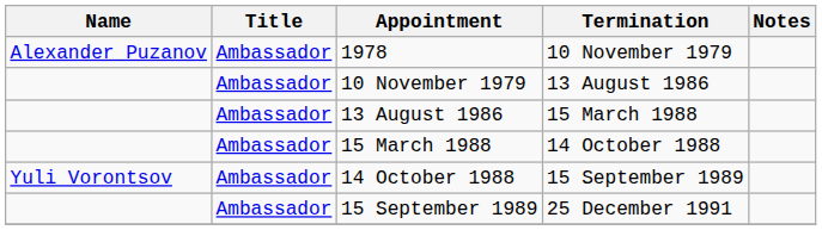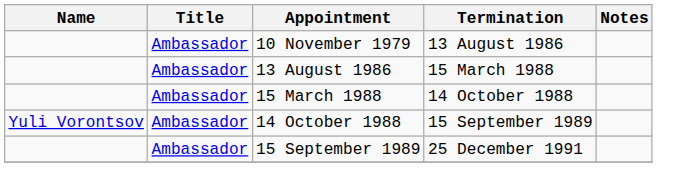 <table class="wikitable">
 <tr valign="middle">
 <th>Name</th>
 <th>Title</th>
 <th>Appointment</th>
 <th>Termination</th>
 <th>Notes</th>
-</tr>
-<tr>
-<td><a href='#'>Alexander Puzanov</a></td>
-<td><a href='#'>Ambassador</a></td>
-<td>1978</td>
-<td>10 November 1979</td>
-<td></td>
 </tr>
 <tr>
 <td></td>
 <td><a href='#'>Ambassador</a></td>
 <td>10 November 1979</td>
 <td>13 August 1986</td>
 <td></td>
 </tr>
 <tr>
 <td></td>
 <td><a href='#'>Ambassador</a></td>
 <td>13 August 1986</td>
 <td>15 March 1988</td>
 <td></td>
 </tr>
 <tr>
 <td></td>
 <td><a href='#'>Ambassador</a></td>
 <td>15 March 1988</td>
 <td>14 October 1988</td>
 <td></td>
 </tr>
 <tr>
 <td><a href='#'>Yuli Vorontsov</a></td>
 <td><a href='#'>Ambassador</a></td>
 <td>14 October 1988</td>
 <td>15 September 1989</td>
 <td></td>
 </tr>
 <tr>
 <td></td>
 <td><a href='#'>Ambassador</a></td>
 <td>15 September 1989</td>
 <td>25 December 1991</td>
 <td></td>
 </tr>
 <tr>
 </tr>
 </table>
